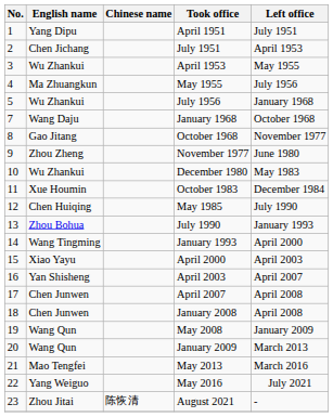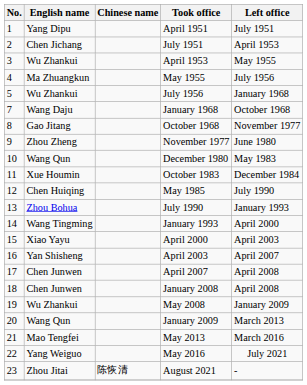 <table class="wikitable">
 <tr>
 <th>No.</th>
 <th>English name</th>
 <th>Chinese name</th>
 <th>Took office</th>
 <th>Left office</th>
 </tr>
 <tr>
 <td>1</td>
 <td>Yang Dipu</td>
 <td></td>
 <td>April 1951</td>
 <td>July 1951</td>
 </tr>
 <tr>
 <td>2</td>
 <td>Chen Jichang</td>
 <td></td>
 <td>July 1951</td>
 <td>April 1953</td>
 </tr>
 <tr>
 <td>3</td>
 <td>Wu Zhankui</td>
 <td></td>
 <td>April 1953</td>
 <td>May 1955</td>
 </tr>
 <tr>
 <td>4</td>
 <td>Ma Zhuangkun</td>
 <td></td>
 <td>May 1955</td>
 <td>July 1956</td>
 </tr>
 <tr>
 <td>5</td>
 <td>Wu Zhankui</td>
 <td></td>
 <td>July 1956</td>
 <td>January 1968</td>
 </tr>
 <tr>
 <td>7</td>
 <td>Wang Daju</td>
 <td></td>
 <td>January 1968</td>
 <td>October 1968</td>
 </tr>
 <tr>
 <td>8</td>
 <td>Gao Jitang</td>
 <td></td>
 <td>October 1968</td>
 <td>November 1977</td>
 </tr>
 <tr>
 <td>9</td>
 <td>Zhou Zheng</td>
 <td></td>
 <td>November 1977</td>
 <td>June 1980</td>
 </tr>
 <tr>
 <td>10</td>
-<td>Wu Zhankui</td>
+<td>Wang Qun</td>
 <td></td>
 <td>December 1980</td>
 <td>May 1983</td>
 </tr>
 <tr>
 <td>11</td>
 <td>Xue Houmin</td>
 <td></td>
 <td>October 1983</td>
 <td>December 1984</td>
 </tr>
 <tr>
 <td>12</td>
 <td>Chen Huiqing</td>
 <td></td>
 <td>May 1985</td>
 <td>July 1990</td>
 </tr>
 <tr>
 <td>13</td>
 <td><a href='#'>Zhou Bohua</a></td>
 <td></td>
 <td>July 1990</td>
 <td>January 1993</td>
 </tr>
 <tr>
 <td>14</td>
 <td>Wang Tingming</td>
 <td></td>
 <td>January 1993</td>
 <td>April 2000</td>
 </tr>
 <tr>
 <td>15</td>
 <td>Xiao Yayu</td>
 <td></td>
 <td>April 2000</td>
 <td>April 2003</td>
 </tr>
 <tr>
 <td>16</td>
 <td>Yan Shisheng</td>
 <td></td>
 <td>April 2003</td>
 <td>April 2007</td>
 </tr>
 <tr>
 <td>17</td>
 <td>Chen Junwen</td>
 <td></td>
 <td>April 2007</td>
 <td>April 2008</td>
 </tr>
 <tr>
 <td>18</td>
 <td>Chen Junwen</td>
 <td></td>
 <td>January 2008</td>
 <td>April 2008</td>
 </tr>
 <tr>
 <td>19</td>
-<td>Wang Qun</td>
+<td>Wu Zhankui</td>
 <td></td>
 <td>May 2008</td>
 <td>January 2009</td>
 </tr>
 <tr>
 <td>20</td>
 <td>Wang Qun</td>
 <td></td>
 <td>January 2009</td>
 <td>March 2013</td>
 </tr>
 <tr>
 <td>21</td>
 <td>Mao Tengfei</td>
 <td></td>
 <td>May 2013</td>
 <td>March 2016</td>
 </tr>
 <tr>
 <td>22</td>
 <td>Yang Weiguo</td>
 <td></td>
 <td>May 2016</td>
 <td align="center">July 2021</td>
 </tr>
 <tr>
 <td>23</td>
 <td>Zhou Jitai</td>
 <td>陈恢清</td>
 <td>August 2021</td>
 <td>-</td>
 </tr>
 <tr>
 </tr>
 </table>
